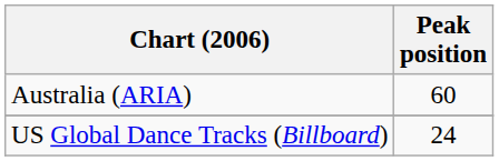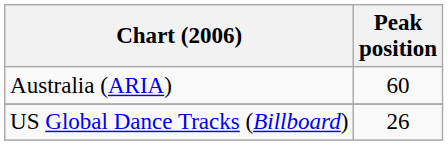 <table class="wikitable sortable plainrowheaders">
 <tr>
 <th scope="col">Chart (2006)</th>
 <th scope="col">Peak <br>position</th>
 </tr>
 <tr>
 <td scope="row">Australia (<a href='#'>ARIA</a>)</td>
 <td align="center">60</td>
 </tr>
 <tr>
 </tr>
 <tr>
 </tr>
 <tr>
 </tr>
 <tr>
 </tr>
 <tr>
 </tr>
 <tr>
 </tr>
 <tr>
 <td scope="row">US <a href='#'>Global Dance Tracks</a> (<em><a href='#'>Billboard</a></em>)</td>
-<td align="center">24</td>
+<td align="center">26</td>
 </tr>
 </table>
